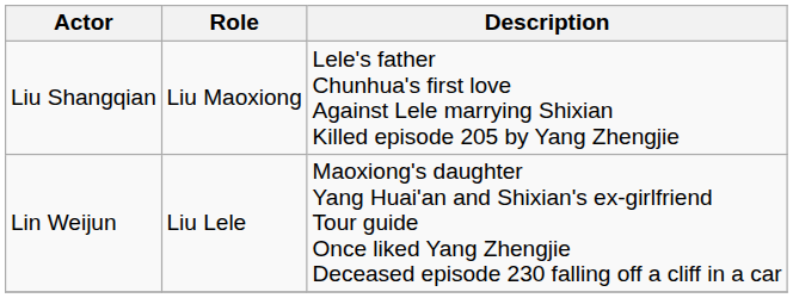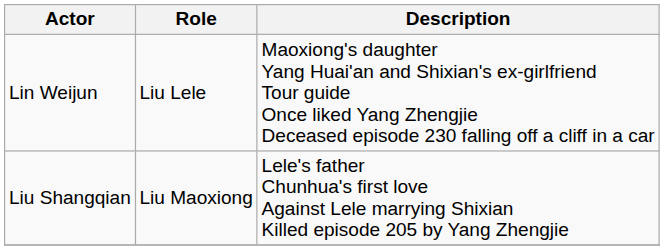 <table class="wikitable">
 <tr>
 <th>Actor</th>
 <th>Role</th>
 <th>Description</th>
 </tr>
 <tr>
+<td>Lin Weijun</td>
+<td>Liu Lele</td>
+<td>Maoxiong's daughter<br>Yang Huai'an and Shixian's ex-girlfriend<br>Tour guide<br>Once liked Yang Zhengjie<br>Deceased episode 230 falling off a cliff in a car</td>
+</tr>
+<tr>
 <td>Liu Shangqian</td>
 <td>Liu Maoxiong</td>
 <td>Lele's father<br>Chunhua's first love<br>Against Lele marrying Shixian<br>Killed episode 205 by Yang Zhengjie</td>
 </tr>
 <tr>
-<td>Lin Weijun</td>
-<td>Liu Lele</td>
-<td>Maoxiong's daughter<br>Yang Huai'an and Shixian's ex-girlfriend<br>Tour guide<br>Once liked Yang Zhengjie<br>Deceased episode 230 falling off a cliff in a car</td>
-</tr>
-<tr>
 </tr>
 </table>
